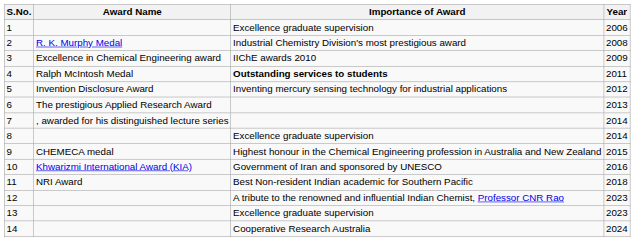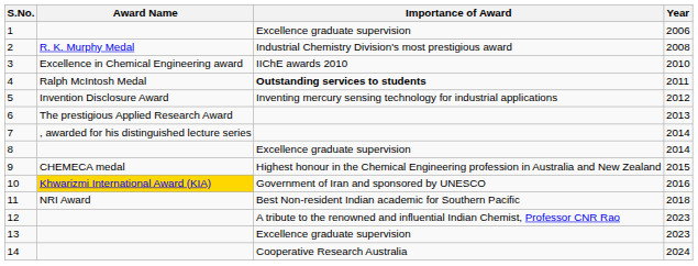 <table class="wikitable">
 <tr>
 <th>S.No.</th>
 <th>Award Name</th>
 <th>Importance of Award</th>
 <th>Year</th>
 </tr>
 <tr>
 <td>1</td>
 <td></td>
 <td>Excellence graduate supervision</td>
 <td>2006</td>
 </tr>
 <tr>
 <td>2</td>
 <td><a href='#'>R. K. Murphy Medal</a></td>
 <td>Industrial Chemistry Division's most prestigious award</td>
 <td>2008</td>
 </tr>
 <tr>
 <td>3</td>
 <td>Excellence in Chemical Engineering award</td>
 <td>IIChE awards 2010</td>
-<td>2009</td>
+<td>2010</td>
 </tr>
 <tr>
 <td>4</td>
 <td>Ralph McIntosh Medal </td>
 <td><strong>Outstanding services to students</strong></td>
 <td>2011</td>
 </tr>
 <tr>
 <td>5</td>
 <td>Invention Disclosure Award</td>
 <td>Inventing mercury sensing technology for industrial applications</td>
 <td>2012</td>
 </tr>
 <tr>
 <td>6</td>
 <td>The prestigious Applied Research Award</td>
 <td></td>
 <td>2013</td>
 </tr>
 <tr>
 <td>7</td>
 <td>, awarded for his distinguished lecture series</td>
 <td></td>
 <td>2014</td>
 </tr>
 <tr>
 <td>8</td>
 <td></td>
 <td>Excellence graduate supervision</td>
 <td>2014</td>
 </tr>
 <tr>
 <td>9</td>
 <td>CHEMECA medal</td>
 <td>Highest honour in the Chemical Engineering profession in Australia and New Zealand</td>
 <td>2015</td>
 </tr>
 <tr>
 <td>10</td>
-<td><a href='#'>Khwarizmi International Award (KIA)</a></td>
+<td style="background: gold;"><a href='#'>Khwarizmi International Award (KIA)</a></td>
 <td>Government of Iran and sponsored by UNESCO</td>
 <td>2016</td>
 </tr>
 <tr>
 <td>11</td>
 <td>NRI Award</td>
 <td>Best Non-resident Indian academic for Southern Pacific</td>
 <td>2018</td>
 </tr>
 <tr>
 <td>12</td>
 <td></td>
 <td>A tribute to the renowned and influential Indian Chemist, <a href='#'>Professor CNR Rao</a></td>
 <td>2023</td>
 </tr>
 <tr>
 <td>13</td>
 <td></td>
 <td>Excellence graduate supervision</td>
 <td>2023</td>
 </tr>
 <tr>
 <td>14</td>
 <td></td>
 <td>Cooperative Research Australia</td>
 <td>2024</td>
 </tr>
 </table>
